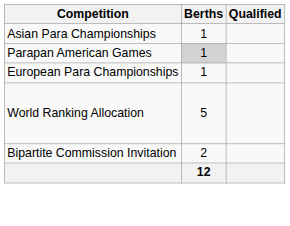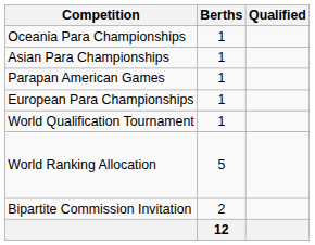 <table class="wikitable">
 <tr>
 <th>Competition</th>
 <th>Berths</th>
 <th>Qualified</th>
+</tr>
+<tr>
+<td>Oceania Para Championships</td>
+<td align="center">1</td>
+<td></td>
 </tr>
 <tr>
 <td>Asian Para Championships</td>
 <td align="center">1</td>
 <td></td>
 </tr>
 <tr>
 <td>Parapan American Games</td>
-<td align="center" style="background: lightgrey;">1</td>
+<td align="center">1</td>
 <td></td>
 </tr>
 <tr>
 <td>European Para Championships</td>
+<td align="center">1</td>
+<td></td>
+</tr>
+<tr>
+<td>World Qualification Tournament</td>
 <td align="center">1</td>
 <td></td>
 </tr>
 <tr>
 <td>World Ranking Allocation</td>
 <td align="center">5</td>
 <td><br><br><br><br></td>
 </tr>
 <tr>
 <td>Bipartite Commission Invitation</td>
 <td align="center">2</td>
 <td><br></td>
 </tr>
 <tr>
 <th></th>
 <th>12</th>
 <th></th>
 </tr>
 </table>
